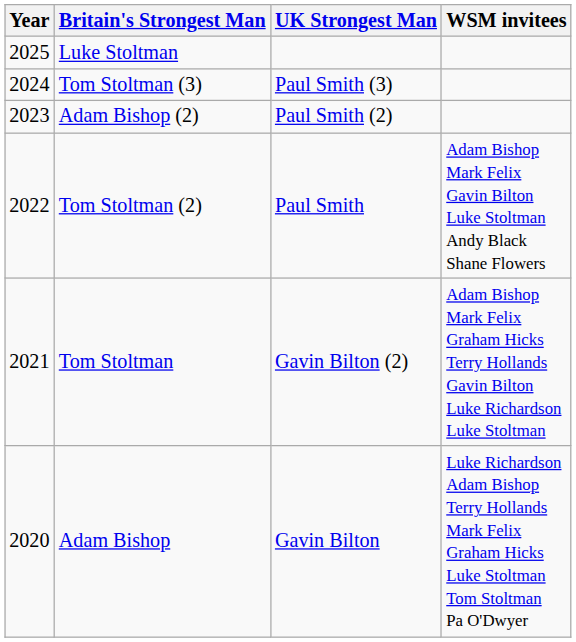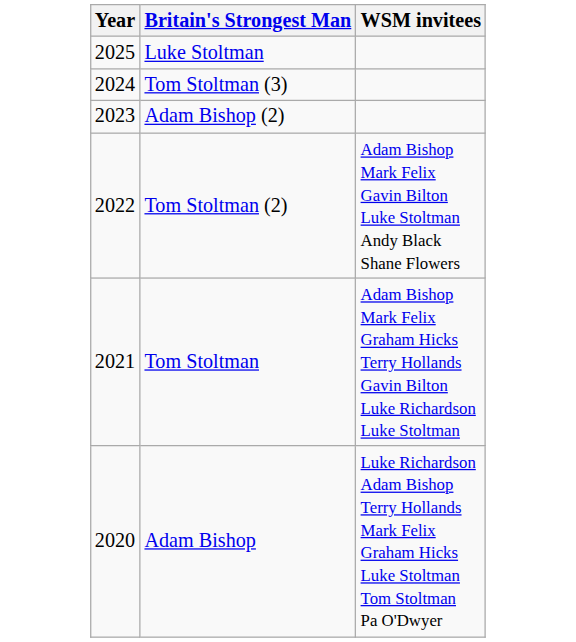 <table class="sortable wikitable" style="margin:auto">
 <tr>
 <th>Year</th>
 <th><a href='#'>Britain's Strongest Man</a></th>
-<th><a href='#'>UK Strongest Man</a></th>
 <th>WSM invitees</th>
 </tr>
 <tr>
 <td>2025</td>
 <td> <a href='#'>Luke Stoltman</a></td>
 <td></td>
-<td></td>
 </tr>
 <tr>
 <td>2024</td>
 <td> <a href='#'>Tom Stoltman</a> (3)</td>
-<td> <a href='#'>Paul Smith</a> (3)</td>
 <td></td>
 </tr>
 <tr>
 <td>2023</td>
 <td> <a href='#'>Adam Bishop</a> (2)</td>
-<td> <a href='#'>Paul Smith</a> (2)</td>
 <td></td>
 </tr>
 <tr>
 <td>2022</td>
 <td> <a href='#'>Tom Stoltman</a> (2)</td>
-<td> <a href='#'>Paul Smith</a></td>
 <td><small><a href='#'>Adam Bishop</a><br><a href='#'>Mark Felix</a><br><a href='#'>Gavin Bilton</a><br><a href='#'>Luke Stoltman</a><br>Andy Black<br>Shane Flowers</small></td>
 </tr>
 <tr>
 <td>2021</td>
 <td> <a href='#'>Tom Stoltman</a></td>
-<td> <a href='#'>Gavin Bilton</a> (2)</td>
 <td><small><a href='#'>Adam Bishop</a><br><a href='#'>Mark Felix</a><br><a href='#'>Graham Hicks</a><br><a href='#'>Terry Hollands</a><br><a href='#'>Gavin Bilton</a><br><a href='#'>Luke Richardson</a><br><a href='#'>Luke Stoltman</a></small></td>
 </tr>
 <tr>
 <td>2020</td>
 <td> <a href='#'>Adam Bishop</a></td>
-<td> <a href='#'>Gavin Bilton</a></td>
 <td><small><a href='#'>Luke Richardson</a><br><a href='#'>Adam Bishop</a><br><a href='#'>Terry Hollands</a><br><a href='#'>Mark Felix</a><br><a href='#'>Graham Hicks</a><br><a href='#'>Luke Stoltman</a><br><a href='#'>Tom Stoltman</a><br>Pa O'Dwyer</small></td>
 </tr>
 </table>
